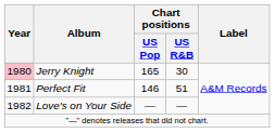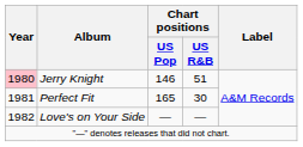 <table class="wikitable" style="text-align:center;">
 <tr>
 <th rowspan="2">Year</th>
 <th rowspan="2">Album</th>
 <th colspan="2">Chart positions</th>
 <th rowspan="2">Label</th>
 </tr>
 <tr>
 <th width="40"><a href='#'>US Pop</a><br></th>
 <th width="40"><a href='#'>US R&B</a><br></th>
 </tr>
 <tr>
 <td rowspan="1" style="background: pink;">1980</td>
 <td align="left"><em>Jerry Knight</em></td>
-<td>165</td>
-<td>30</td>
+<td>146</td>
+<td>51</td>
 <td rowspan="3"><a href='#'>A&M Records</a></td>
 </tr>
 <tr>
 <td rowspan="1">1981</td>
 <td align="left"><em>Perfect Fit</em></td>
-<td>146</td>
-<td>51</td>
+<td>165</td>
+<td>30</td>
 </tr>
 <tr>
 <td rowspan="1">1982</td>
 <td align="left"><em>Love's on Your Side</em></td>
 <td>—</td>
 <td>—</td>
 </tr>
 <tr>
 <td colspan="6" style="text-align:center; font-size:9pt;">"—" denotes releases that did not chart.</td>
 </tr>
 </table>
